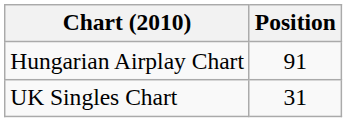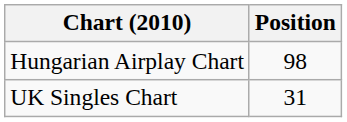 <table class="wikitable">
 <tr>
 <th scope="col">Chart (2010)</th>
 <th scope="col">Position</th>
 </tr>
 <tr>
 <td>Hungarian Airplay Chart</td>
-<td style="text-align:center;">91</td>
+<td style="text-align:center;">98</td>
 </tr>
 <tr>
 <td>UK Singles Chart</td>
 <td style="text-align:center;">31</td>
 </tr>
 </table>
